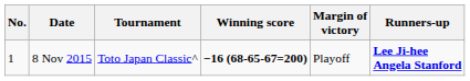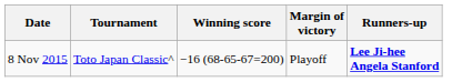 <table class="wikitable" style="font-size:95%;">
 <tr>
-<th>No.</th>
 <th>Date</th>
 <th>Tournament</th>
 <th>Winning score</th>
 <th>Margin of<br>victory</th>
 <th>Runners-up</th>
 </tr>
 <tr>
-<td>1</td>
 <td>8 Nov <a href='#'>2015</a></td>
 <td><a href='#'>Toto Japan Classic</a>^</td>
-<td><strong>−16 (68-65-67=200)</strong></td>
+<td>−16 (68-65-67=200)</td>
 <td>Playoff</td>
 <td><strong> <a href='#'>Lee Ji-hee</a> <br>  <a href='#'>Angela Stanford</a></strong></td>
 </tr>
 </table>
